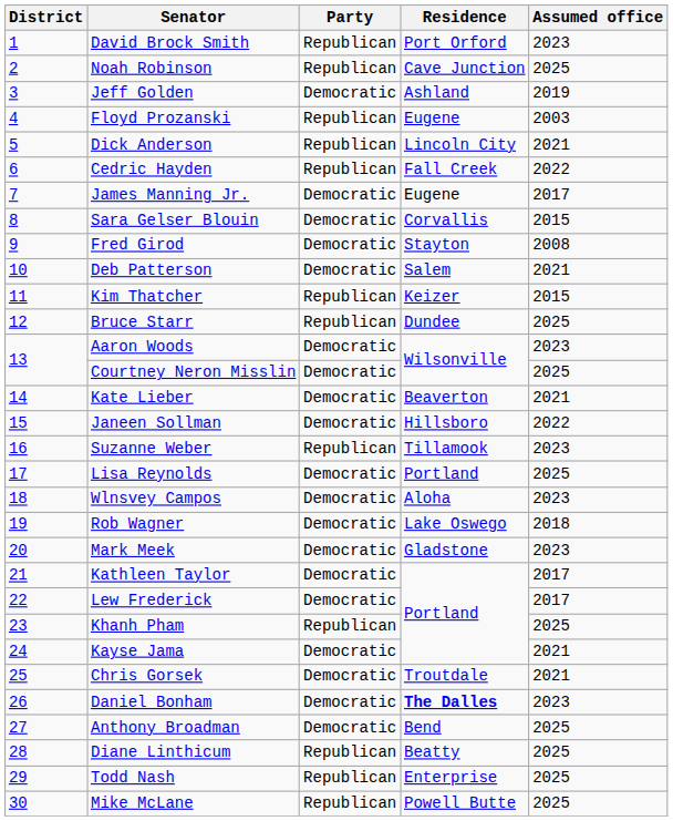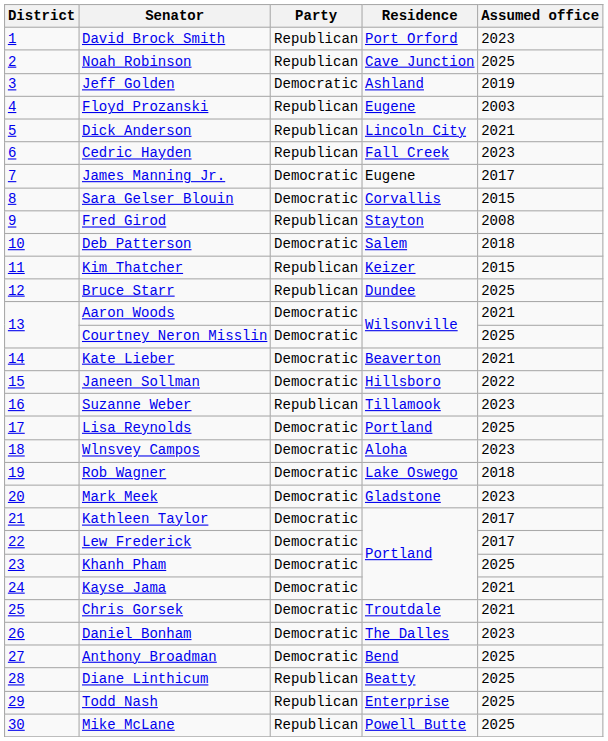 <table class="wikitable">
 <tr>
 <th>District</th>
 <th>Senator</th>
 <th>Party</th>
 <th>Residence</th>
 <th>Assumed office</th>
 </tr>
 <tr>
 <td><a href='#'>1</a></td>
 <td><a href='#'>David Brock Smith</a></td>
 <td>Republican</td>
 <td><a href='#'>Port Orford</a></td>
 <td>2023</td>
 </tr>
 <tr>
 <td><a href='#'>2</a></td>
 <td><a href='#'>Noah Robinson</a></td>
 <td>Republican</td>
 <td><a href='#'>Cave Junction</a></td>
 <td>2025</td>
 </tr>
 <tr>
 <td><a href='#'>3</a></td>
 <td><a href='#'>Jeff Golden</a></td>
 <td>Democratic</td>
 <td><a href='#'>Ashland</a></td>
 <td>2019</td>
 </tr>
 <tr>
 <td><a href='#'>4</a></td>
 <td><a href='#'>Floyd Prozanski</a></td>
 <td>Republican</td>
 <td><a href='#'>Eugene</a></td>
 <td>2003</td>
 </tr>
 <tr>
 <td><a href='#'>5</a></td>
 <td><a href='#'>Dick Anderson</a></td>
 <td>Republican</td>
 <td><a href='#'>Lincoln City</a></td>
 <td>2021</td>
 </tr>
 <tr>
 <td><a href='#'>6</a></td>
 <td><a href='#'>Cedric Hayden</a></td>
 <td>Republican</td>
 <td><a href='#'>Fall Creek</a></td>
-<td>2022</td>
+<td>2023</td>
 </tr>
 <tr>
 <td><a href='#'>7</a></td>
 <td><a href='#'>James Manning Jr.</a></td>
 <td>Democratic</td>
 <td>Eugene</td>
 <td>2017</td>
 </tr>
 <tr>
 <td><a href='#'>8</a></td>
 <td><a href='#'>Sara Gelser Blouin</a></td>
 <td>Democratic</td>
 <td><a href='#'>Corvallis</a></td>
 <td>2015</td>
 </tr>
 <tr>
 <td><a href='#'>9</a></td>
 <td><a href='#'>Fred Girod</a></td>
-<td>Democratic</td>
+<td>Republican</td>
 <td><a href='#'>Stayton</a></td>
 <td>2008</td>
 </tr>
 <tr>
 <td><a href='#'>10</a></td>
 <td><a href='#'>Deb Patterson</a></td>
 <td>Democratic</td>
 <td><a href='#'>Salem</a></td>
-<td>2021</td>
+<td>2018</td>
 </tr>
 <tr>
 <td><a href='#'>11</a></td>
 <td><a href='#'>Kim Thatcher</a></td>
 <td>Republican</td>
 <td><a href='#'>Keizer</a></td>
 <td>2015</td>
 </tr>
 <tr>
 <td><a href='#'>12</a></td>
 <td><a href='#'>Bruce Starr</a></td>
 <td>Republican</td>
 <td><a href='#'>Dundee</a></td>
 <td>2025</td>
 </tr>
 <tr>
 <td rowspan="2"><a href='#'>13</a></td>
 <td><a href='#'>Aaron Woods</a></td>
 <td>Democratic</td>
 <td rowspan="2"><a href='#'>Wilsonville</a></td>
-<td>2023</td>
+<td>2021</td>
 </tr>
 <tr>
 <td><a href='#'>Courtney Neron Misslin</a></td>
 <td>Democratic</td>
 <td>2025</td>
 </tr>
 <tr>
 <td><a href='#'>14</a></td>
 <td><a href='#'>Kate Lieber</a></td>
 <td>Democratic</td>
 <td><a href='#'>Beaverton</a></td>
 <td>2021</td>
 </tr>
 <tr>
 <td><a href='#'>15</a></td>
 <td><a href='#'>Janeen Sollman</a></td>
 <td>Democratic</td>
 <td><a href='#'>Hillsboro</a></td>
 <td>2022</td>
 </tr>
 <tr>
 <td><a href='#'>16</a></td>
 <td><a href='#'>Suzanne Weber</a></td>
 <td>Republican</td>
 <td><a href='#'>Tillamook</a></td>
 <td>2023</td>
 </tr>
 <tr>
 <td><a href='#'>17</a></td>
 <td><a href='#'>Lisa Reynolds</a></td>
 <td>Democratic</td>
 <td><a href='#'>Portland</a></td>
 <td>2025</td>
 </tr>
 <tr>
 <td><a href='#'>18</a></td>
 <td><a href='#'>Wlnsvey Campos</a></td>
 <td>Democratic</td>
 <td><a href='#'>Aloha</a></td>
 <td>2023</td>
 </tr>
 <tr>
 <td><a href='#'>19</a></td>
 <td><a href='#'>Rob Wagner</a></td>
 <td>Democratic</td>
 <td><a href='#'>Lake Oswego</a></td>
 <td>2018</td>
 </tr>
 <tr>
 <td><a href='#'>20</a></td>
 <td><a href='#'>Mark Meek</a></td>
 <td>Democratic</td>
 <td><a href='#'>Gladstone</a></td>
 <td>2023</td>
 </tr>
 <tr>
 <td><a href='#'>21</a></td>
 <td><a href='#'>Kathleen Taylor</a></td>
 <td>Democratic</td>
 <td rowspan="4"><a href='#'>Portland</a></td>
 <td>2017</td>
 </tr>
 <tr>
 <td><a href='#'>22</a></td>
 <td><a href='#'>Lew Frederick</a></td>
 <td>Democratic</td>
 <td>2017</td>
 </tr>
 <tr>
 <td><a href='#'>23</a></td>
 <td><a href='#'>Khanh Pham</a></td>
-<td>Republican</td>
+<td>Democratic</td>
 <td>2025</td>
 </tr>
 <tr>
 <td><a href='#'>24</a></td>
 <td><a href='#'>Kayse Jama</a></td>
 <td>Democratic</td>
 <td>2021</td>
 </tr>
 <tr>
 <td><a href='#'>25</a></td>
 <td><a href='#'>Chris Gorsek</a></td>
 <td>Democratic</td>
 <td><a href='#'>Troutdale</a></td>
 <td>2021</td>
 </tr>
 <tr>
 <td><a href='#'>26</a></td>
 <td><a href='#'>Daniel Bonham</a></td>
 <td>Democratic</td>
-<td><strong><a href='#'>The Dalles</a></strong></td>
+<td><a href='#'>The Dalles</a></td>
 <td>2023</td>
 </tr>
 <tr>
 <td><a href='#'>27</a></td>
 <td><a href='#'>Anthony Broadman</a></td>
 <td>Democratic</td>
 <td><a href='#'>Bend</a></td>
 <td>2025</td>
 </tr>
 <tr>
 <td><a href='#'>28</a></td>
 <td><a href='#'>Diane Linthicum</a></td>
 <td>Republican</td>
 <td><a href='#'>Beatty</a></td>
 <td>2025</td>
 </tr>
 <tr>
 <td><a href='#'>29</a></td>
 <td><a href='#'>Todd Nash</a></td>
 <td>Republican</td>
 <td><a href='#'>Enterprise</a></td>
 <td>2025</td>
 </tr>
 <tr>
 <td><a href='#'>30</a></td>
 <td><a href='#'>Mike McLane</a></td>
 <td>Republican</td>
 <td><a href='#'>Powell Butte</a></td>
 <td>2025</td>
 </tr>
 </table>
